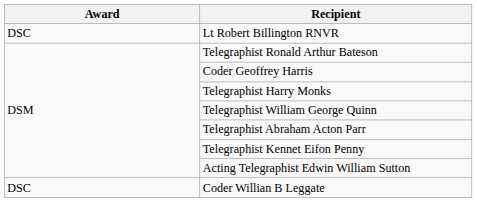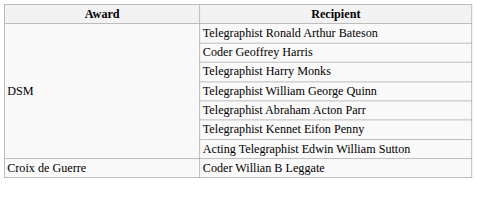 <table class="wikitable">
 <tr>
 <th scope="col" width="250">Award</th>
 <th scope="col" width="350">Recipient</th>
-</tr>
-<tr>
-<td>DSC</td>
-<td>Lt Robert Billington RNVR</td>
 </tr>
 <tr>
 <td rowspan="7">DSM</td>
 <td>Telegraphist Ronald Arthur Bateson</td>
 </tr>
 <tr>
 <td>Coder Geoffrey Harris</td>
 </tr>
 <tr>
 <td>Telegraphist Harry Monks</td>
 </tr>
 <tr>
 <td>Telegraphist William George Quinn</td>
 </tr>
 <tr>
 <td>Telegraphist Abraham Acton Parr</td>
 </tr>
 <tr>
 <td>Telegraphist Kennet Eifon Penny</td>
 </tr>
 <tr>
 <td>Acting Telegraphist Edwin William Sutton</td>
 </tr>
 <tr>
-<td>DSC</td>
+<td>Croix de Guerre</td>
 <td>Coder Willian B Leggate</td>
 </tr>
 </table>
